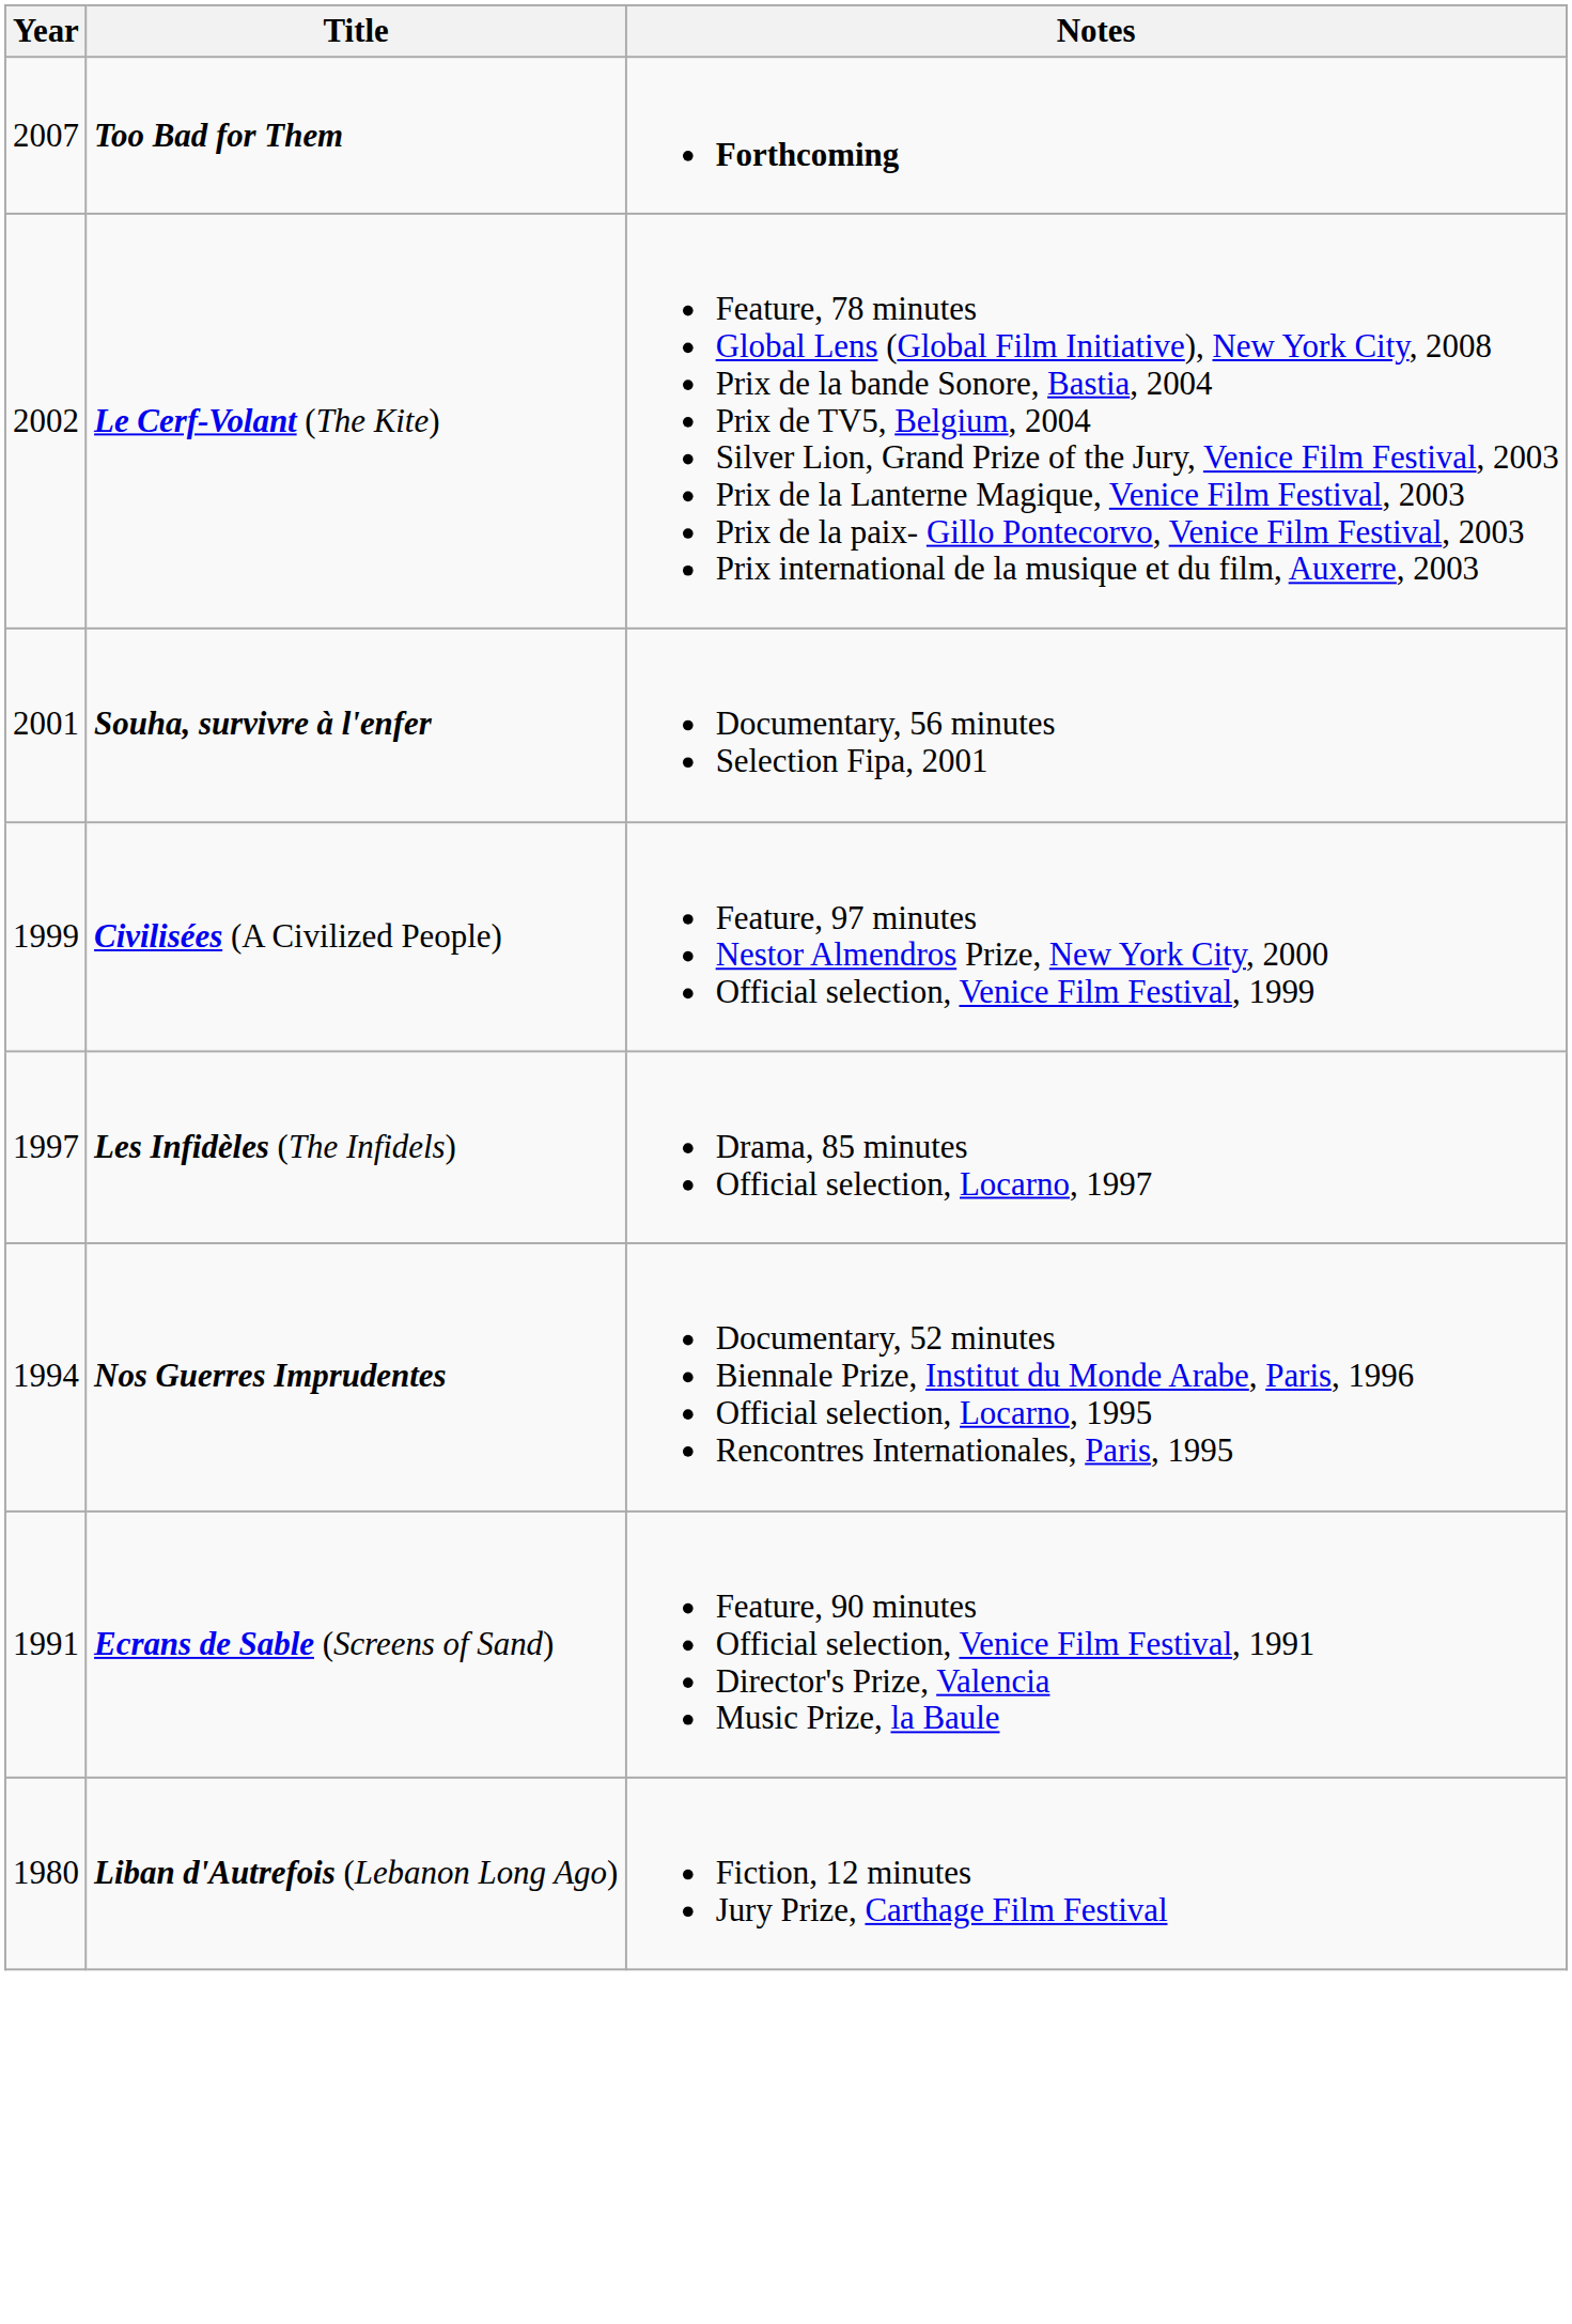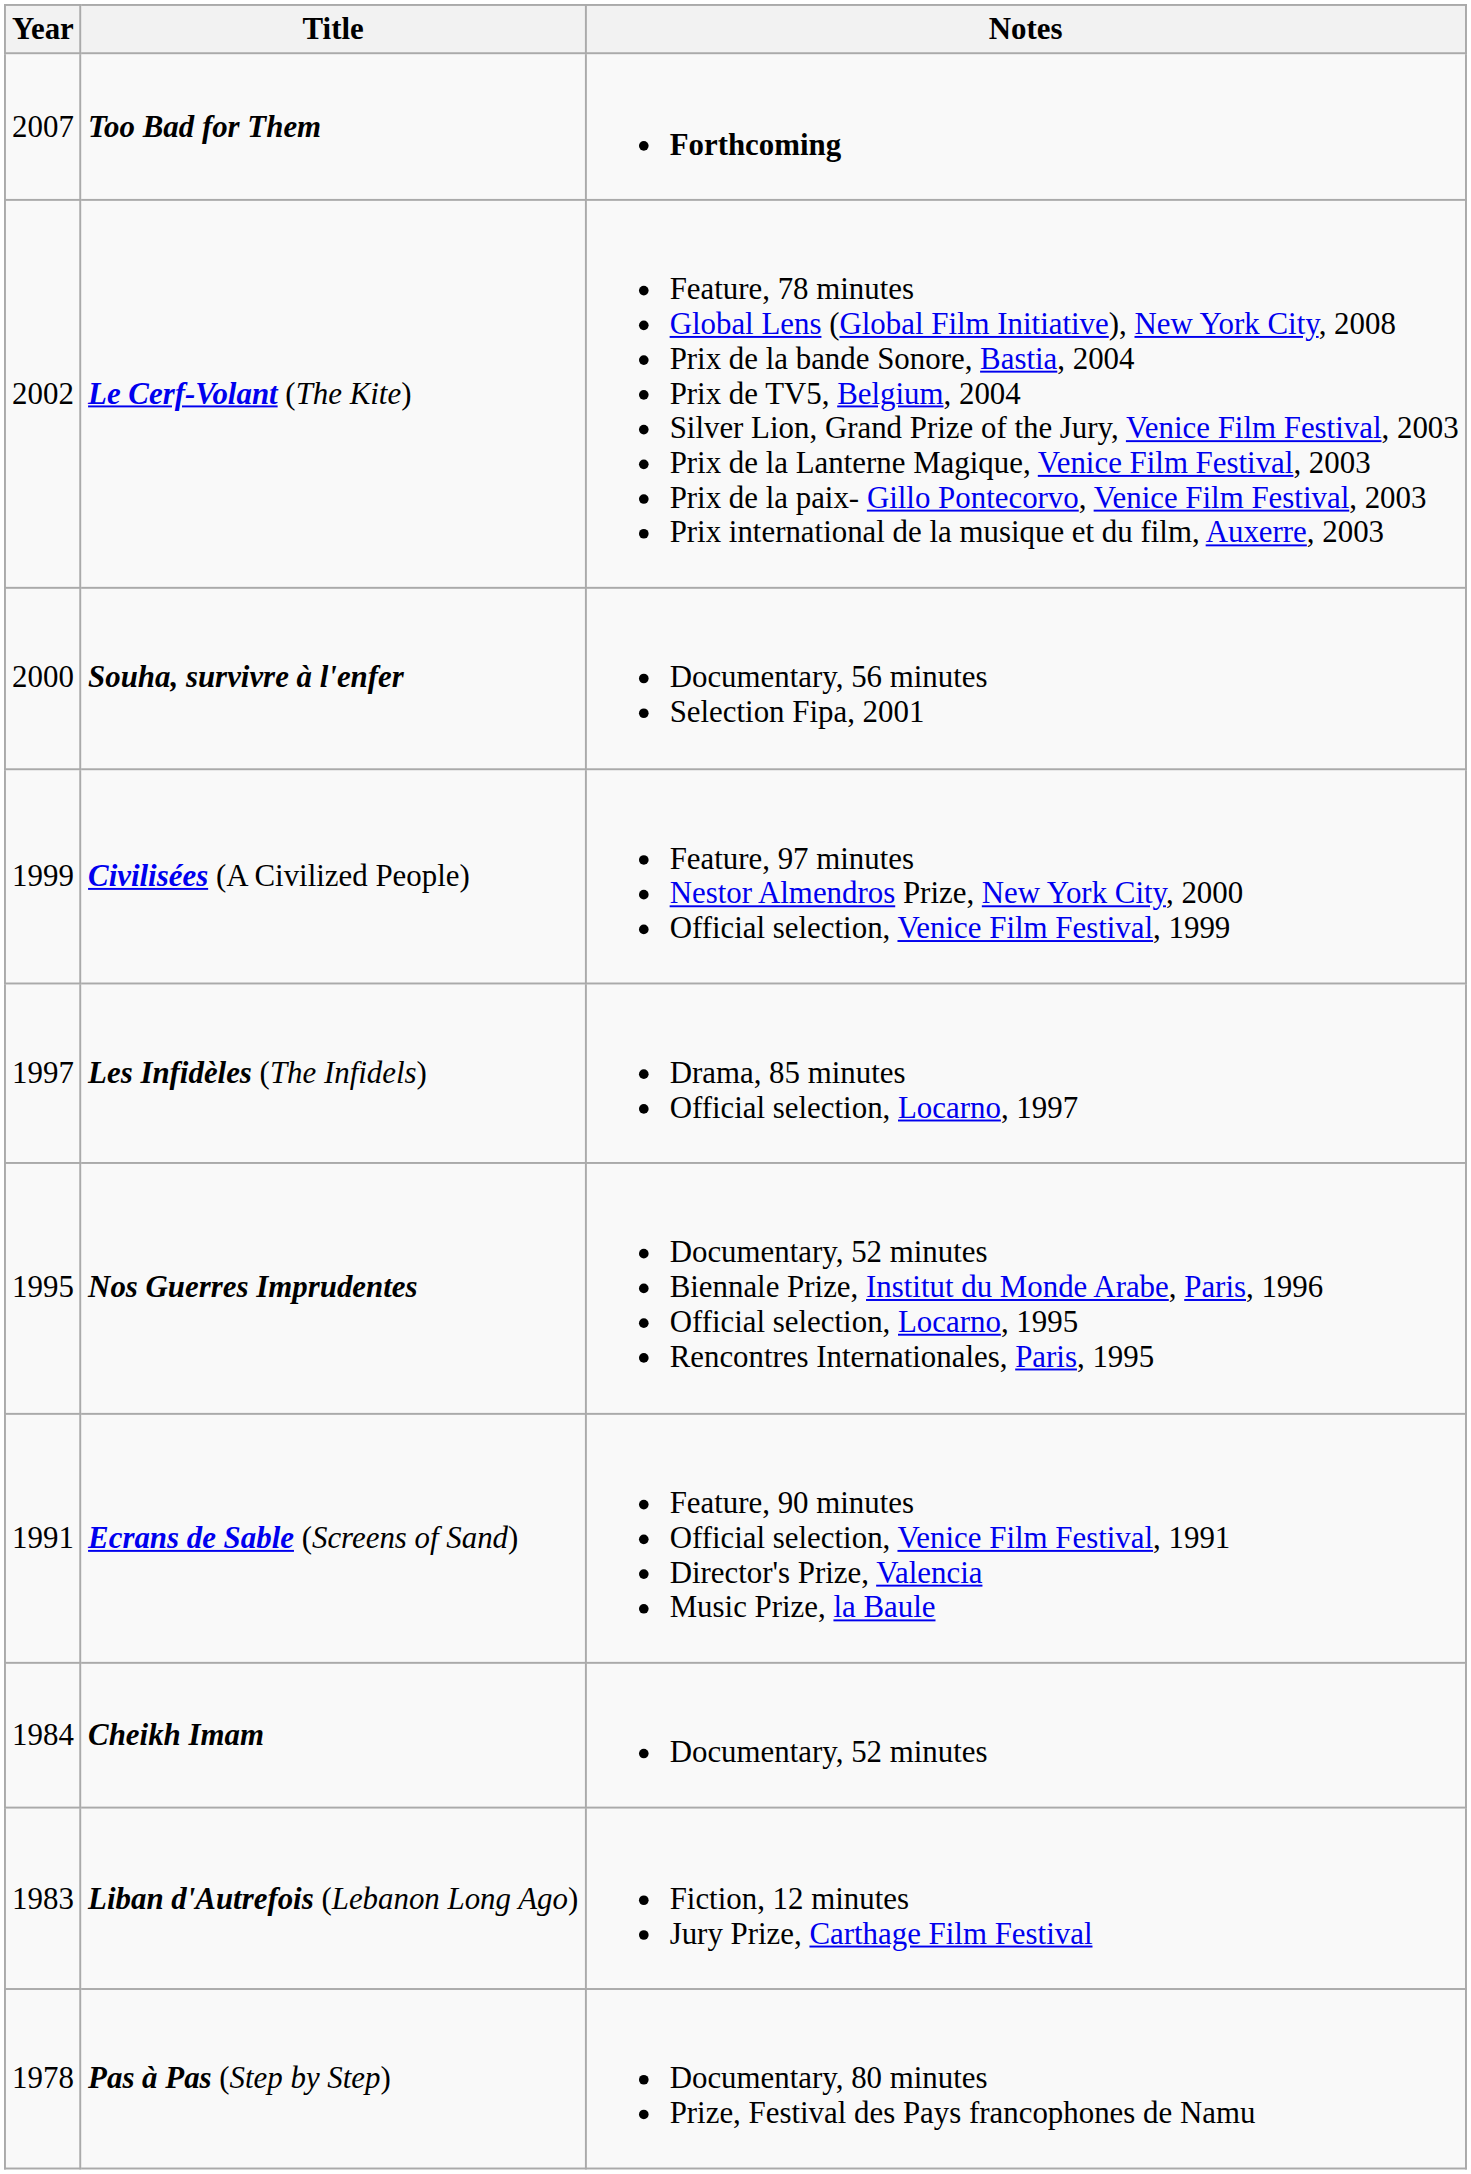 <table class="wikitable" border="1">
 <tr>
 <th align="left">Year</th>
 <th align="left">Title</th>
 <th align="left">Notes</th>
 </tr>
 <tr>
 <td>2007</td>
 <td><strong><em>Too Bad for Them</em></strong></td>
 <td><strong><br><ul><li>Forthcoming</li></ul></strong></td>
 </tr>
 <tr>
 <td>2002</td>
 <td><strong><em><a href='#'>Le Cerf-Volant</a></em></strong> (<em>The Kite</em>)</td>
 <td><br><ul><li>Feature, 78 minutes</li><li><a href='#'>Global Lens</a> (<a href='#'>Global Film Initiative</a>), <a href='#'>New York City</a>, 2008</li><li>Prix de la bande Sonore, <a href='#'>Bastia</a>, 2004</li><li>Prix de TV5, <a href='#'>Belgium</a>, 2004</li><li>Silver Lion, Grand Prize of the Jury, <a href='#'>Venice Film Festival</a>, 2003</li><li>Prix de la Lanterne Magique, <a href='#'>Venice Film Festival</a>, 2003</li><li>Prix de la paix- <a href='#'>Gillo Pontecorvo</a>, <a href='#'>Venice Film Festival</a>, 2003</li><li>Prix international de la musique et du film, <a href='#'>Auxerre</a>, 2003</li></ul></td>
 </tr>
 <tr>
-<td>2001</td>
+<td>2000</td>
 <td><strong><em>Souha, survivre à l'enfer</em></strong></td>
 <td><br><ul><li>Documentary, 56 minutes</li><li>Selection Fipa, 2001</li></ul></td>
 </tr>
 <tr>
 <td>1999</td>
 <td><strong><em><a href='#'>Civilisées</a></em></strong> (A Civilized People)</td>
 <td><br><ul><li>Feature, 97 minutes</li><li><a href='#'>Nestor Almendros</a> Prize, <a href='#'>New York City</a>, 2000</li><li>Official selection, <a href='#'>Venice Film Festival</a>, 1999</li></ul></td>
 </tr>
 <tr>
 <td>1997</td>
 <td><strong><em>Les Infidèles</em></strong> (<em>The Infidels</em>)</td>
 <td><br><ul><li>Drama, 85 minutes</li><li>Official selection, <a href='#'>Locarno</a>, 1997</li></ul></td>
 </tr>
 <tr>
-<td>1994</td>
+<td>1995</td>
 <td><strong><em>Nos Guerres Imprudentes</em></strong></td>
 <td><br><ul><li>Documentary, 52 minutes</li><li>Biennale Prize, <a href='#'>Institut du Monde Arabe</a>, <a href='#'>Paris</a>, 1996</li><li>Official selection, <a href='#'>Locarno</a>, 1995</li><li>Rencontres Internationales, <a href='#'>Paris</a>, 1995</li></ul></td>
 </tr>
 <tr>
 <td>1991</td>
 <td><strong><em><a href='#'>Ecrans de Sable</a></em></strong> (<em>Screens of Sand</em>)</td>
 <td><br><ul><li>Feature, 90 minutes</li><li>Official selection, <a href='#'>Venice Film Festival</a>, 1991</li><li>Director's Prize, <a href='#'>Valencia</a></li><li>Music Prize, <a href='#'>la Baule</a></li></ul></td>
 </tr>
 <tr>
-<td>1980</td>
+<td>1984</td>
+<td><strong><em>Cheikh Imam</em></strong></td>
+<td><br><ul><li>Documentary, 52 minutes</li></ul></td>
+</tr>
+<tr>
+<td>1983</td>
 <td><strong><em>Liban d'Autrefois</em></strong> (<em>Lebanon Long Ago</em>)</td>
 <td><br><ul><li>Fiction, 12 minutes</li><li>Jury Prize, <a href='#'>Carthage Film Festival</a></li></ul></td>
 </tr>
+<tr>
+<td>1978</td>
+<td><strong><em>Pas à Pas</em></strong> (<em>Step by Step</em>)</td>
+<td><br><ul><li>Documentary, 80 minutes</li><li>Prize, Festival des Pays francophones de Namu</li></ul></td>
+</tr>
 </table>
